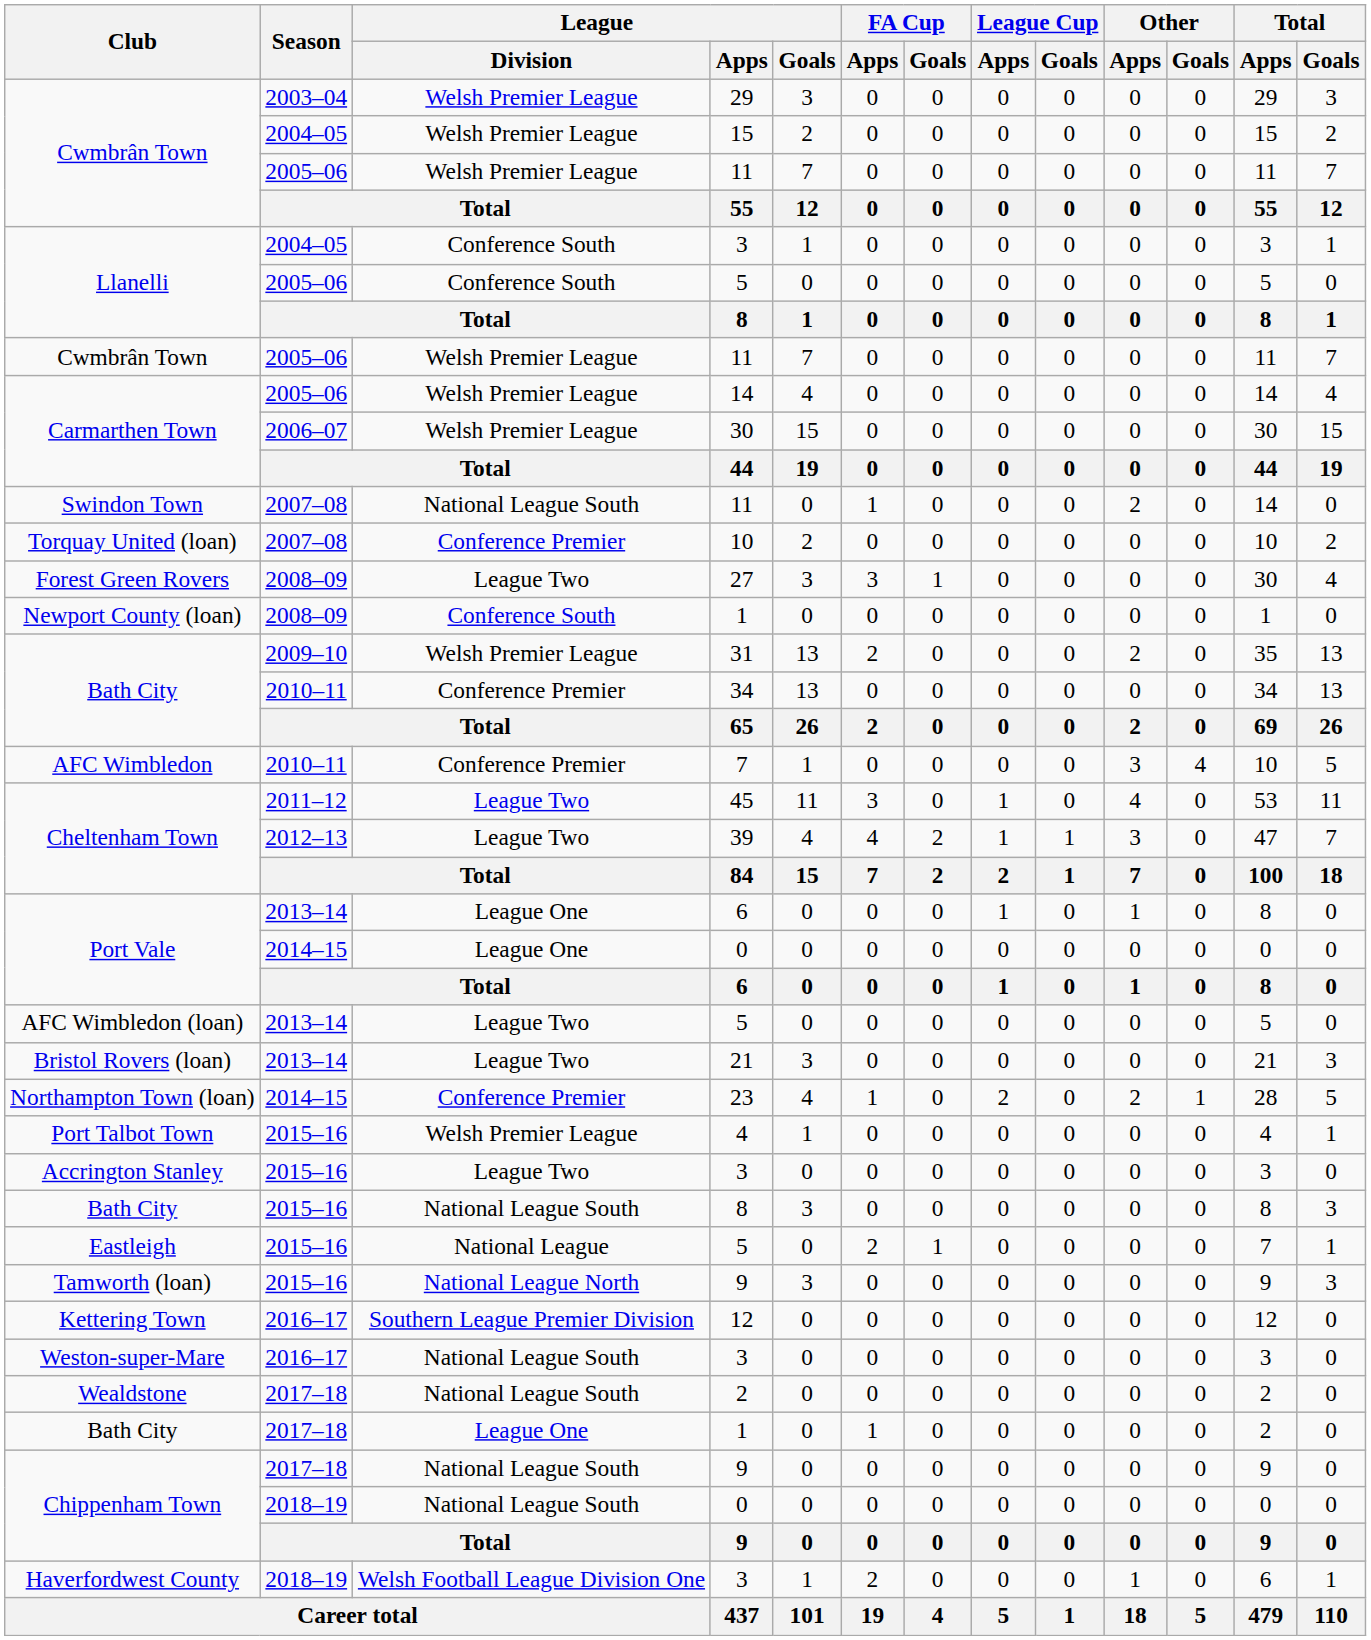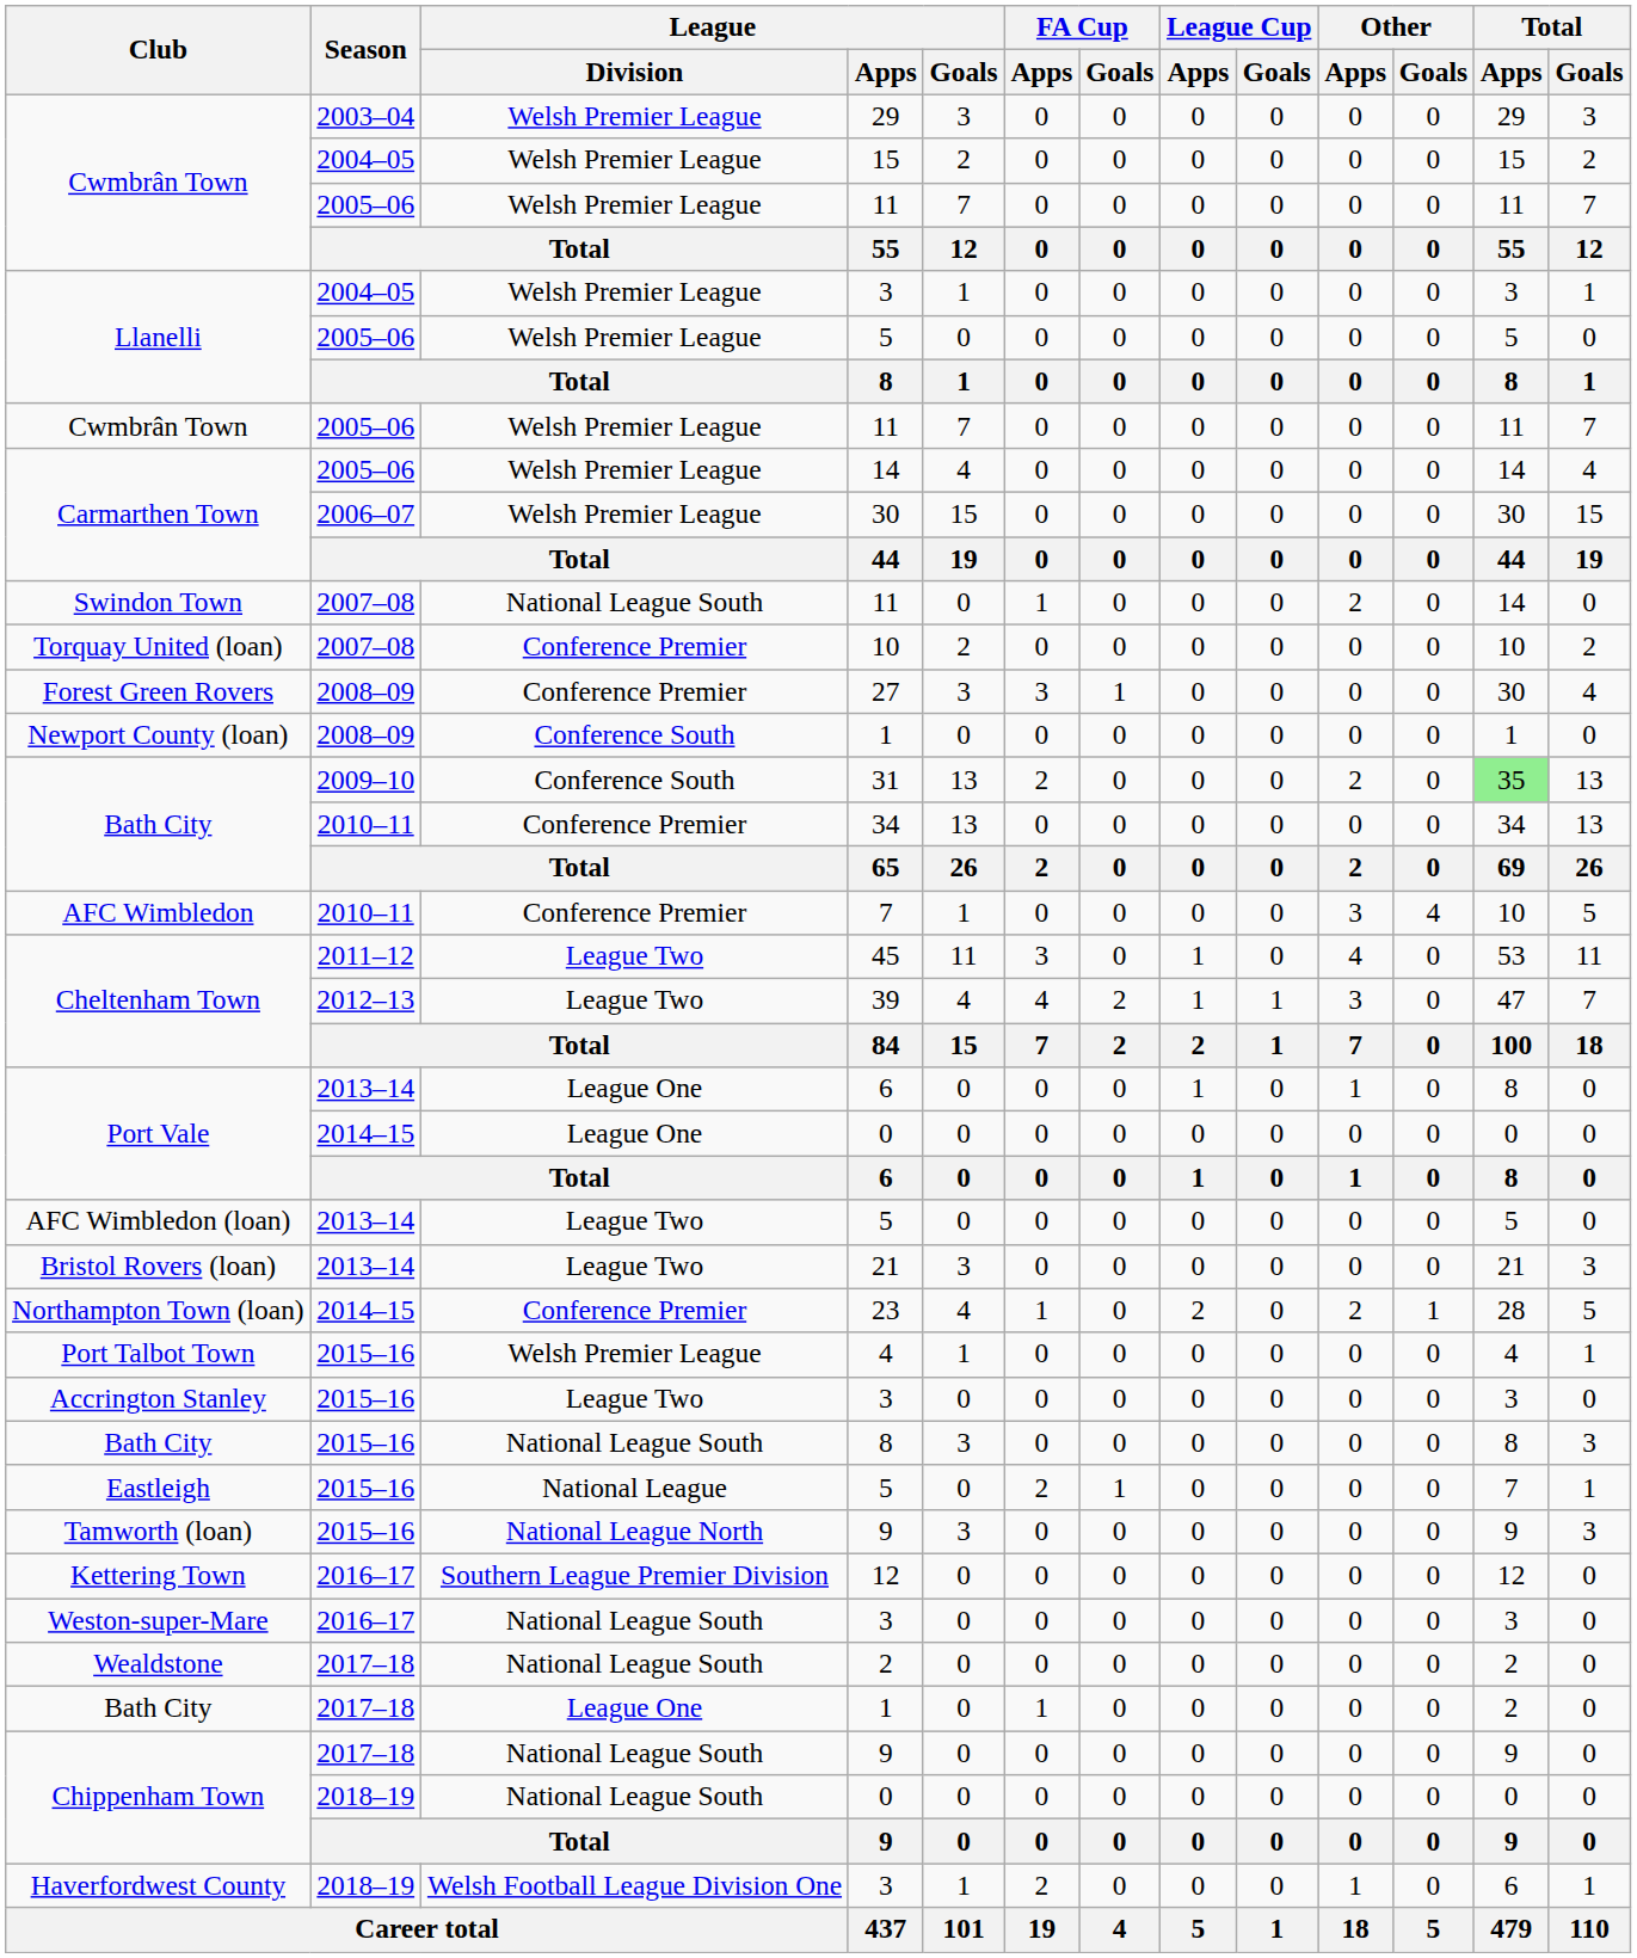 <table class="wikitable" style="text-align:center">
 <tr>
 <th rowspan="2">Club</th>
 <th rowspan="2">Season</th>
 <th colspan="3">League</th>
 <th colspan="2"><a href='#'>FA Cup</a></th>
 <th colspan="2"><a href='#'>League Cup</a></th>
 <th colspan="2">Other</th>
 <th colspan="2">Total</th>
 </tr>
 <tr>
 <th>Division</th>
 <th>Apps</th>
 <th>Goals</th>
 <th>Apps</th>
 <th>Goals</th>
 <th>Apps</th>
 <th>Goals</th>
 <th>Apps</th>
 <th>Goals</th>
 <th>Apps</th>
 <th>Goals</th>
 </tr>
 <tr>
 <td rowspan="4"><a href='#'>Cwmbrân Town</a></td>
 <td><a href='#'>2003–04</a></td>
 <td><a href='#'>Welsh Premier League</a></td>
 <td>29</td>
 <td>3</td>
 <td>0</td>
 <td>0</td>
 <td>0</td>
 <td>0</td>
 <td>0</td>
 <td>0</td>
 <td>29</td>
 <td>3</td>
 </tr>
 <tr>
 <td><a href='#'>2004–05</a></td>
 <td>Welsh Premier League</td>
 <td>15</td>
 <td>2</td>
 <td>0</td>
 <td>0</td>
 <td>0</td>
 <td>0</td>
 <td>0</td>
 <td>0</td>
 <td>15</td>
 <td>2</td>
 </tr>
 <tr>
 <td><a href='#'>2005–06</a></td>
 <td>Welsh Premier League</td>
 <td>11</td>
 <td>7</td>
 <td>0</td>
 <td>0</td>
 <td>0</td>
 <td>0</td>
 <td>0</td>
 <td>0</td>
 <td>11</td>
 <td>7</td>
 </tr>
 <tr>
 <th colspan="2">Total</th>
 <th>55</th>
 <th>12</th>
 <th>0</th>
 <th>0</th>
 <th>0</th>
 <th>0</th>
 <th>0</th>
 <th>0</th>
 <th>55</th>
 <th>12</th>
 </tr>
 <tr>
 <td rowspan="3"><a href='#'>Llanelli</a></td>
 <td><a href='#'>2004–05</a></td>
-<td>Conference South</td>
+<td>Welsh Premier League</td>
 <td>3</td>
 <td>1</td>
 <td>0</td>
 <td>0</td>
 <td>0</td>
 <td>0</td>
 <td>0</td>
 <td>0</td>
 <td>3</td>
 <td>1</td>
 </tr>
 <tr>
 <td><a href='#'>2005–06</a></td>
-<td>Conference South</td>
+<td>Welsh Premier League</td>
 <td>5</td>
 <td>0</td>
 <td>0</td>
 <td>0</td>
 <td>0</td>
 <td>0</td>
 <td>0</td>
 <td>0</td>
 <td>5</td>
 <td>0</td>
 </tr>
 <tr>
 <th colspan="2">Total</th>
 <th>8</th>
 <th>1</th>
 <th>0</th>
 <th>0</th>
 <th>0</th>
 <th>0</th>
 <th>0</th>
 <th>0</th>
 <th>8</th>
 <th>1</th>
 </tr>
 <tr>
 <td>Cwmbrân Town</td>
 <td><a href='#'>2005–06</a></td>
 <td>Welsh Premier League</td>
 <td>11</td>
 <td>7</td>
 <td>0</td>
 <td>0</td>
 <td>0</td>
 <td>0</td>
 <td>0</td>
 <td>0</td>
 <td>11</td>
 <td>7</td>
 </tr>
 <tr>
 <td rowspan="3"><a href='#'>Carmarthen Town</a></td>
 <td><a href='#'>2005–06</a></td>
 <td>Welsh Premier League</td>
 <td>14</td>
 <td>4</td>
 <td>0</td>
 <td>0</td>
 <td>0</td>
 <td>0</td>
 <td>0</td>
 <td>0</td>
 <td>14</td>
 <td>4</td>
 </tr>
 <tr>
 <td><a href='#'>2006–07</a></td>
 <td>Welsh Premier League</td>
 <td>30</td>
 <td>15</td>
 <td>0</td>
 <td>0</td>
 <td>0</td>
 <td>0</td>
 <td>0</td>
 <td>0</td>
 <td>30</td>
 <td>15</td>
 </tr>
 <tr>
 <th colspan="2">Total</th>
 <th>44</th>
 <th>19</th>
 <th>0</th>
 <th>0</th>
 <th>0</th>
 <th>0</th>
 <th>0</th>
 <th>0</th>
 <th>44</th>
 <th>19</th>
 </tr>
 <tr>
 <td><a href='#'>Swindon Town</a></td>
 <td><a href='#'>2007–08</a></td>
 <td>National League South</td>
 <td>11</td>
 <td>0</td>
 <td>1</td>
 <td>0</td>
 <td>0</td>
 <td>0</td>
 <td>2</td>
 <td>0</td>
 <td>14</td>
 <td>0</td>
 </tr>
 <tr>
 <td><a href='#'>Torquay United</a> (loan)</td>
 <td><a href='#'>2007–08</a></td>
 <td><a href='#'>Conference Premier</a></td>
 <td>10</td>
 <td>2</td>
 <td>0</td>
 <td>0</td>
 <td>0</td>
 <td>0</td>
 <td>0</td>
 <td>0</td>
 <td>10</td>
 <td>2</td>
 </tr>
 <tr>
 <td><a href='#'>Forest Green Rovers</a></td>
 <td><a href='#'>2008–09</a></td>
-<td>League Two</td>
+<td>Conference Premier</td>
 <td>27</td>
 <td>3</td>
 <td>3</td>
 <td>1</td>
 <td>0</td>
 <td>0</td>
 <td>0</td>
 <td>0</td>
 <td>30</td>
 <td>4</td>
 </tr>
 <tr>
 <td><a href='#'>Newport County</a> (loan)</td>
 <td><a href='#'>2008–09</a></td>
 <td><a href='#'>Conference South</a></td>
 <td>1</td>
 <td>0</td>
 <td>0</td>
 <td>0</td>
 <td>0</td>
 <td>0</td>
 <td>0</td>
 <td>0</td>
 <td>1</td>
 <td>0</td>
 </tr>
 <tr>
 <td rowspan="3"><a href='#'>Bath City</a></td>
 <td><a href='#'>2009–10</a></td>
-<td>Welsh Premier League</td>
+<td>Conference South</td>
 <td>31</td>
 <td>13</td>
 <td>2</td>
 <td>0</td>
 <td>0</td>
 <td>0</td>
 <td>2</td>
 <td>0</td>
-<td>35</td>
+<td style="background: lightgreen;">35</td>
 <td>13</td>
 </tr>
 <tr>
 <td><a href='#'>2010–11</a></td>
 <td>Conference Premier</td>
 <td>34</td>
 <td>13</td>
 <td>0</td>
 <td>0</td>
 <td>0</td>
 <td>0</td>
 <td>0</td>
 <td>0</td>
 <td>34</td>
 <td>13</td>
 </tr>
 <tr>
 <th colspan="2">Total</th>
 <th>65</th>
 <th>26</th>
 <th>2</th>
 <th>0</th>
 <th>0</th>
 <th>0</th>
 <th>2</th>
 <th>0</th>
 <th>69</th>
 <th>26</th>
 </tr>
 <tr>
 <td><a href='#'>AFC Wimbledon</a></td>
 <td><a href='#'>2010–11</a></td>
 <td>Conference Premier</td>
 <td>7</td>
 <td>1</td>
 <td>0</td>
 <td>0</td>
 <td>0</td>
 <td>0</td>
 <td>3</td>
 <td>4</td>
 <td>10</td>
 <td>5</td>
 </tr>
 <tr>
 <td rowspan="3"><a href='#'>Cheltenham Town</a></td>
 <td><a href='#'>2011–12</a></td>
 <td><a href='#'>League Two</a></td>
 <td>45</td>
 <td>11</td>
 <td>3</td>
 <td>0</td>
 <td>1</td>
 <td>0</td>
 <td>4</td>
 <td>0</td>
 <td>53</td>
 <td>11</td>
 </tr>
 <tr>
 <td><a href='#'>2012–13</a></td>
 <td>League Two</td>
 <td>39</td>
 <td>4</td>
 <td>4</td>
 <td>2</td>
 <td>1</td>
 <td>1</td>
 <td>3</td>
 <td>0</td>
 <td>47</td>
 <td>7</td>
 </tr>
 <tr>
 <th colspan="2">Total</th>
 <th>84</th>
 <th>15</th>
 <th>7</th>
 <th>2</th>
 <th>2</th>
 <th>1</th>
 <th>7</th>
 <th>0</th>
 <th>100</th>
 <th>18</th>
 </tr>
 <tr>
 <td rowspan="3"><a href='#'>Port Vale</a></td>
 <td><a href='#'>2013–14</a></td>
 <td>League One</td>
 <td>6</td>
 <td>0</td>
 <td>0</td>
 <td>0</td>
 <td>1</td>
 <td>0</td>
 <td>1</td>
 <td>0</td>
 <td>8</td>
 <td>0</td>
 </tr>
 <tr>
 <td><a href='#'>2014–15</a></td>
 <td>League One</td>
 <td>0</td>
 <td>0</td>
 <td>0</td>
 <td>0</td>
 <td>0</td>
 <td>0</td>
 <td>0</td>
 <td>0</td>
 <td>0</td>
 <td>0</td>
 </tr>
 <tr>
 <th colspan="2">Total</th>
 <th>6</th>
 <th>0</th>
 <th>0</th>
 <th>0</th>
 <th>1</th>
 <th>0</th>
 <th>1</th>
 <th>0</th>
 <th>8</th>
 <th>0</th>
 </tr>
 <tr>
 <td>AFC Wimbledon (loan)</td>
 <td><a href='#'>2013–14</a></td>
 <td>League Two</td>
 <td>5</td>
 <td>0</td>
 <td>0</td>
 <td>0</td>
 <td>0</td>
 <td>0</td>
 <td>0</td>
 <td>0</td>
 <td>5</td>
 <td>0</td>
 </tr>
 <tr>
 <td><a href='#'>Bristol Rovers</a> (loan)</td>
 <td><a href='#'>2013–14</a></td>
 <td>League Two</td>
 <td>21</td>
 <td>3</td>
 <td>0</td>
 <td>0</td>
 <td>0</td>
 <td>0</td>
 <td>0</td>
 <td>0</td>
 <td>21</td>
 <td>3</td>
 </tr>
 <tr>
 <td><a href='#'>Northampton Town</a> (loan)</td>
 <td><a href='#'>2014–15</a></td>
 <td><a href='#'>Conference Premier</a></td>
 <td>23</td>
 <td>4</td>
 <td>1</td>
 <td>0</td>
 <td>2</td>
 <td>0</td>
 <td>2</td>
 <td>1</td>
 <td>28</td>
 <td>5</td>
 </tr>
 <tr>
 <td><a href='#'>Port Talbot Town</a></td>
 <td><a href='#'>2015–16</a></td>
 <td>Welsh Premier League</td>
 <td>4</td>
 <td>1</td>
 <td>0</td>
 <td>0</td>
 <td>0</td>
 <td>0</td>
 <td>0</td>
 <td>0</td>
 <td>4</td>
 <td>1</td>
 </tr>
 <tr>
 <td><a href='#'>Accrington Stanley</a></td>
 <td><a href='#'>2015–16</a></td>
 <td>League Two</td>
 <td>3</td>
 <td>0</td>
 <td>0</td>
 <td>0</td>
 <td>0</td>
 <td>0</td>
 <td>0</td>
 <td>0</td>
 <td>3</td>
 <td>0</td>
 </tr>
 <tr>
 <td><a href='#'>Bath City</a></td>
 <td><a href='#'>2015–16</a></td>
 <td>National League South</td>
 <td>8</td>
 <td>3</td>
 <td>0</td>
 <td>0</td>
 <td>0</td>
 <td>0</td>
 <td>0</td>
 <td>0</td>
 <td>8</td>
 <td>3</td>
 </tr>
 <tr>
 <td><a href='#'>Eastleigh</a></td>
 <td><a href='#'>2015–16</a></td>
 <td>National League</td>
 <td>5</td>
 <td>0</td>
 <td>2</td>
 <td>1</td>
 <td>0</td>
 <td>0</td>
 <td>0</td>
 <td>0</td>
 <td>7</td>
 <td>1</td>
 </tr>
 <tr>
 <td><a href='#'>Tamworth</a> (loan)</td>
 <td><a href='#'>2015–16</a></td>
 <td><a href='#'>National League North</a></td>
 <td>9</td>
 <td>3</td>
 <td>0</td>
 <td>0</td>
 <td>0</td>
 <td>0</td>
 <td>0</td>
 <td>0</td>
 <td>9</td>
 <td>3</td>
 </tr>
 <tr>
 <td><a href='#'>Kettering Town</a></td>
 <td><a href='#'>2016–17</a></td>
 <td><a href='#'>Southern League Premier Division</a></td>
 <td>12</td>
 <td>0</td>
 <td>0</td>
 <td>0</td>
 <td>0</td>
 <td>0</td>
 <td>0</td>
 <td>0</td>
 <td>12</td>
 <td>0</td>
 </tr>
 <tr>
 <td><a href='#'>Weston-super-Mare</a></td>
 <td><a href='#'>2016–17</a></td>
 <td>National League South</td>
 <td>3</td>
 <td>0</td>
 <td>0</td>
 <td>0</td>
 <td>0</td>
 <td>0</td>
 <td>0</td>
 <td>0</td>
 <td>3</td>
 <td>0</td>
 </tr>
 <tr>
 <td><a href='#'>Wealdstone</a></td>
 <td><a href='#'>2017–18</a></td>
 <td>National League South</td>
 <td>2</td>
 <td>0</td>
 <td>0</td>
 <td>0</td>
 <td>0</td>
 <td>0</td>
 <td>0</td>
 <td>0</td>
 <td>2</td>
 <td>0</td>
 </tr>
 <tr>
 <td>Bath City</td>
 <td><a href='#'>2017–18</a></td>
 <td><a href='#'>League One</a></td>
 <td>1</td>
 <td>0</td>
 <td>1</td>
 <td>0</td>
 <td>0</td>
 <td>0</td>
 <td>0</td>
 <td>0</td>
 <td>2</td>
 <td>0</td>
 </tr>
 <tr>
 <td rowspan="3"><a href='#'>Chippenham Town</a></td>
 <td><a href='#'>2017–18</a></td>
 <td>National League South</td>
 <td>9</td>
 <td>0</td>
 <td>0</td>
 <td>0</td>
 <td>0</td>
 <td>0</td>
 <td>0</td>
 <td>0</td>
 <td>9</td>
 <td>0</td>
 </tr>
 <tr>
 <td><a href='#'>2018–19</a></td>
 <td>National League South</td>
 <td>0</td>
 <td>0</td>
 <td>0</td>
 <td>0</td>
 <td>0</td>
 <td>0</td>
 <td>0</td>
 <td>0</td>
 <td>0</td>
 <td>0</td>
 </tr>
 <tr>
 <th colspan="2">Total</th>
 <th>9</th>
 <th>0</th>
 <th>0</th>
 <th>0</th>
 <th>0</th>
 <th>0</th>
 <th>0</th>
 <th>0</th>
 <th>9</th>
 <th>0</th>
 </tr>
 <tr>
 <td><a href='#'>Haverfordwest County</a></td>
 <td><a href='#'>2018–19</a></td>
 <td><a href='#'>Welsh Football League Division One</a></td>
 <td>3</td>
 <td>1</td>
 <td>2</td>
 <td>0</td>
 <td>0</td>
 <td>0</td>
 <td>1</td>
 <td>0</td>
 <td>6</td>
 <td>1</td>
 </tr>
 <tr>
 <th colspan="3">Career total</th>
 <th>437</th>
 <th>101</th>
 <th>19</th>
 <th>4</th>
 <th>5</th>
 <th>1</th>
 <th>18</th>
 <th>5</th>
 <th>479</th>
 <th>110</th>
 </tr>
 </table>
